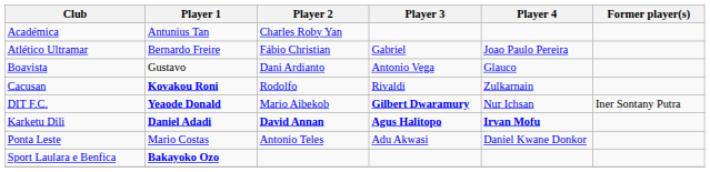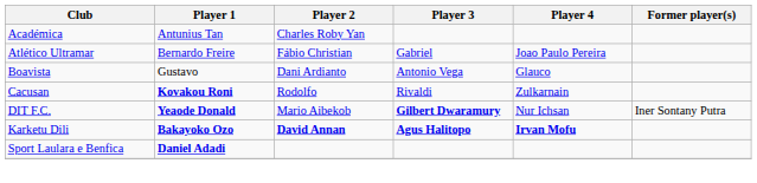 <table class="sortable wikitable">
 <tr>
 <th style="width:190px;">Club</th>
 <th style="width:150px;">Player 1</th>
 <th style="width:150px;">Player 2</th>
 <th style="width:150px;">Player 3</th>
 <th style="width:150px;">Player 4</th>
 <th style="width:150px;">Former player(s)</th>
 </tr>
 <tr>
 <td><a href='#'>Académica</a></td>
 <td> <a href='#'>Antunius Tan</a></td>
 <td> <a href='#'>Charles Roby Yan</a></td>
 <td></td>
 <td></td>
 <td></td>
 </tr>
 <tr>
 <td><a href='#'>Atlético Ultramar</a></td>
 <td> <a href='#'>Bernardo Freire</a></td>
 <td> <a href='#'>Fábio Christian</a></td>
 <td> <a href='#'>Gabriel</a></td>
 <td> <a href='#'>Joao Paulo Pereira</a></td>
 <td></td>
 </tr>
 <tr>
 <td><a href='#'>Boavista</a></td>
 <td> Gustavo</td>
 <td> <a href='#'>Dani Ardianto</a></td>
 <td> <a href='#'>Antonio Vega</a></td>
 <td> <a href='#'>Glauco</a></td>
 <td></td>
 </tr>
 <tr>
 <td><a href='#'>Cacusan</a></td>
 <td><strong> <a href='#'>Kovakou Roni</a></strong></td>
 <td> <a href='#'>Rodolfo</a></td>
 <td> <a href='#'>Rivaldi</a></td>
 <td> <a href='#'>Zulkarnain</a></td>
 <td></td>
 </tr>
 <tr>
 <td><a href='#'>DIT F.C.</a></td>
 <td><strong> <a href='#'>Yeaode Donald</a></strong></td>
 <td> <a href='#'>Mario Aibekob</a></td>
 <td><strong> <a href='#'>Gilbert Dwaramury</a></strong></td>
 <td> <a href='#'>Nur Ichsan</a></td>
 <td> Iner Sontany Putra</td>
 </tr>
 <tr>
 <td><a href='#'>Karketu Dili</a></td>
-<td> <strong><a href='#'>Daniel Adadi</a></strong></td>
+<td> <strong><a href='#'>Bakayoko Ozo</a></strong></td>
 <td> <strong><a href='#'>David Annan</a></strong></td>
 <td> <strong><a href='#'>Agus Halitopo</a></strong></td>
 <td> <strong><a href='#'>Irvan Mofu</a></strong></td>
 <td></td>
 </tr>
 <tr>
-<td><a href='#'>Ponta Leste</a></td>
-<td> <a href='#'>Mario Costas</a></td>
-<td> <a href='#'>Antonio Teles</a></td>
-<td> <a href='#'>Adu Akwasi</a></td>
-<td> <a href='#'>Daniel Kwane Donkor</a></td>
-<td></td>
-</tr>
-<tr>
 <td><a href='#'>Sport Laulara e Benfica</a></td>
-<td> <strong><a href='#'>Bakayoko Ozo</a></strong></td>
+<td> <strong><a href='#'>Daniel Adadi</a></strong></td>
 <td></td>
 <td></td>
 <td></td>
 <td></td>
 </tr>
 <tr>
 </tr>
 </table>
